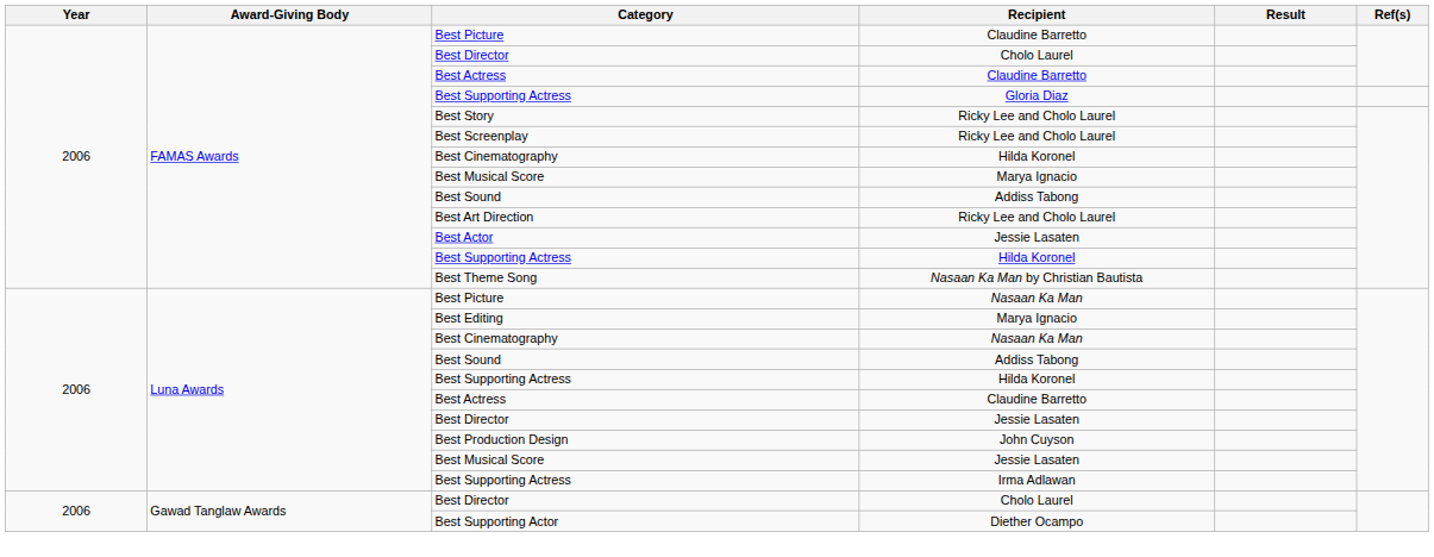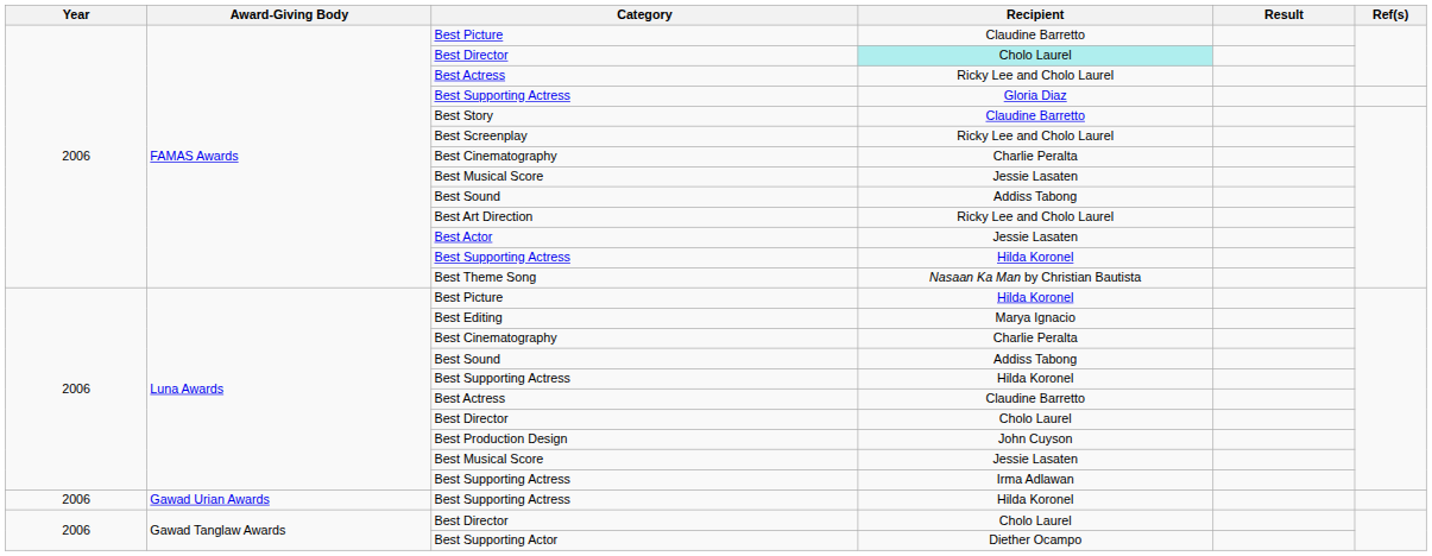 <table | width="90%" class="wikitable sortable">
 <tr>
 <th width="10%">Year</th>
 <th width="20%">Award-Giving Body</th>
 <th width="30%">Category</th>
 <th width="25%">Recipient</th>
 <th width="10%">Result</th>
 <th width="5%">Ref(s)</th>
 </tr>
 <tr>
 <td rowspan="13" align="center">2006</td>
 <td rowspan="13" align="left"><a href='#'>FAMAS Awards</a></td>
 <td align="left"><a href='#'>Best Picture</a></td>
 <td align="center">Claudine Barretto</td>
 <td></td>
 <td rowspan="3" align="left"></td>
 </tr>
 <tr>
 <td align="left"><a href='#'>Best Director</a></td>
-<td align="center">Cholo Laurel</td>
+<td align="center" style="background: paleturquoise;">Cholo Laurel</td>
 <td></td>
 </tr>
 <tr>
 <td align="left"><a href='#'>Best Actress</a></td>
-<td align="center"><a href='#'>Claudine Barretto</a></td>
+<td align="center">Ricky Lee and Cholo Laurel</td>
 <td></td>
 </tr>
 <tr>
 <td align="left"><a href='#'>Best Supporting Actress</a></td>
 <td align="center"><a href='#'>Gloria Diaz</a></td>
 <td></td>
 <td></td>
 </tr>
 <tr>
 <td align="left">Best Story</td>
-<td align="center">Ricky Lee and Cholo Laurel</td>
+<td align="center"><a href='#'>Claudine Barretto</a></td>
 <td></td>
 <td rowspan="9" align="left"></td>
 </tr>
 <tr>
 <td align="left">Best Screenplay</td>
 <td align="center">Ricky Lee and Cholo Laurel</td>
 <td></td>
 </tr>
 <tr>
 <td align="left">Best Cinematography</td>
-<td align="center">Hilda Koronel</td>
+<td align="center">Charlie Peralta</td>
 <td></td>
 </tr>
 <tr>
 <td align="left">Best Musical Score</td>
-<td align="center">Marya Ignacio</td>
+<td align="center">Jessie Lasaten</td>
 <td></td>
 </tr>
 <tr>
 <td align="left">Best Sound</td>
 <td align="center">Addiss Tabong</td>
 <td></td>
 </tr>
 <tr>
 <td align="left">Best Art Direction</td>
 <td align="center">Ricky Lee and Cholo Laurel</td>
 <td></td>
 </tr>
 <tr>
 <td align="left"><a href='#'>Best Actor</a></td>
 <td align="center">Jessie Lasaten</td>
 <td></td>
 </tr>
 <tr>
 <td align="left"><a href='#'>Best Supporting Actress</a></td>
 <td align="center"><a href='#'>Hilda Koronel</a></td>
 <td></td>
 </tr>
 <tr>
 <td align="left">Best Theme Song</td>
 <td align="center"><em>Nasaan Ka Man</em> by Christian Bautista</td>
 <td></td>
 </tr>
 <tr>
 <td rowspan="10" align="center">2006</td>
 <td rowspan="10" align="left"><a href='#'>Luna Awards</a></td>
 <td align="left">Best Picture</td>
-<td align="center"><em>Nasaan Ka Man</em></td>
+<td align="center"><a href='#'>Hilda Koronel</a></td>
 <td></td>
 <td rowspan="10" align="left"></td>
 </tr>
 <tr>
 <td align="left">Best Editing</td>
 <td align="center">Marya Ignacio</td>
 <td></td>
 </tr>
 <tr>
 <td align="left">Best Cinematography</td>
-<td align="center"><em>Nasaan Ka Man</em></td>
+<td align="center">Charlie Peralta</td>
 <td></td>
 </tr>
 <tr>
 <td align="left">Best Sound</td>
 <td align="center">Addiss Tabong</td>
 <td></td>
 </tr>
 <tr>
 <td align="left">Best Supporting Actress</td>
 <td align="center">Hilda Koronel</td>
 <td></td>
 </tr>
 <tr>
 <td align="left">Best Actress</td>
 <td align="center">Claudine Barretto</td>
 <td></td>
 </tr>
 <tr>
 <td align="left">Best Director</td>
-<td align="center">Jessie Lasaten</td>
+<td align="center">Cholo Laurel</td>
 <td></td>
 </tr>
 <tr>
 <td align="left">Best Production Design</td>
 <td align="center">John Cuyson</td>
 <td></td>
 </tr>
 <tr>
 <td align="left">Best Musical Score</td>
 <td align="center">Jessie Lasaten</td>
 <td></td>
 </tr>
 <tr>
 <td align="left">Best Supporting Actress</td>
 <td align="center">Irma Adlawan</td>
 <td></td>
 </tr>
 <tr>
+<td align="center">2006</td>
+<td align="left"><a href='#'>Gawad Urian Awards</a></td>
+<td align="left">Best Supporting Actress</td>
+<td align="center">Hilda Koronel</td>
+<td></td>
+<td align="left"></td>
+</tr>
+<tr>
 <td rowspan="2" align="center">2006</td>
 <td rowspan="2" align="left">Gawad Tanglaw Awards</td>
 <td align="left">Best Director</td>
 <td align="center">Cholo Laurel</td>
 <td></td>
 <td rowspan="2" align="left"></td>
 </tr>
 <tr>
 <td align="left">Best Supporting Actor</td>
 <td align="center">Diether Ocampo</td>
 <td></td>
 </tr>
 </table>
